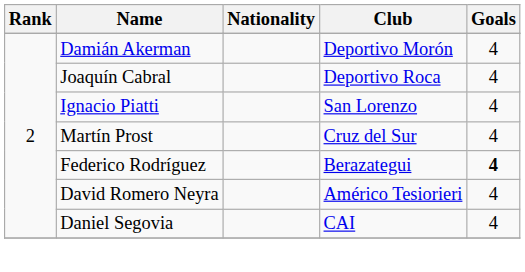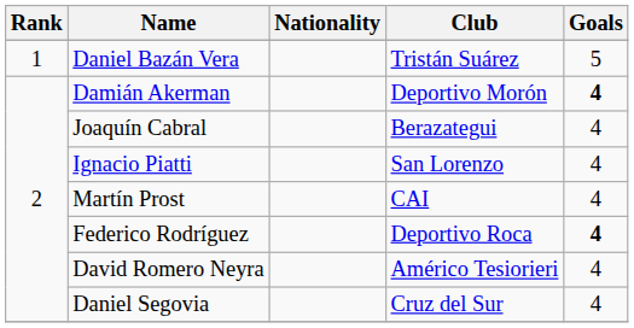 <table class="wikitable" border="1">
 <tr>
 <th>Rank</th>
 <th>Name</th>
 <th>Nationality</th>
 <th>Club</th>
 <th>Goals</th>
 </tr>
 <tr>
 </tr>
 <tr>
+<td align=center>1</td>
+<td><a href='#'>Daniel Bazán Vera</a></td>
+<td></td>
+<td><a href='#'>Tristán Suárez</a></td>
+<td align=center>5</td>
+</tr>
+<tr>
 <td align=center rowspan=7>2</td>
 <td><a href='#'>Damián Akerman</a></td>
 <td></td>
 <td><a href='#'>Deportivo Morón</a></td>
-<td align=center>4</td>
+<td align=center><strong>4</strong></td>
 </tr>
 <tr>
 <td>Joaquín Cabral</td>
 <td></td>
-<td><a href='#'>Deportivo Roca</a></td>
+<td><a href='#'>Berazategui</a></td>
 <td align=center>4</td>
 </tr>
 <tr>
 <td><a href='#'>Ignacio Piatti</a></td>
 <td></td>
 <td><a href='#'>San Lorenzo</a></td>
 <td align=center>4</td>
 </tr>
 <tr>
 <td>Martín Prost</td>
 <td></td>
-<td><a href='#'>Cruz del Sur</a></td>
+<td><a href='#'>CAI</a></td>
 <td align=center>4</td>
 </tr>
 <tr>
 <td>Federico Rodríguez</td>
 <td></td>
-<td><a href='#'>Berazategui</a></td>
+<td><a href='#'>Deportivo Roca</a></td>
 <td align=center><strong>4</strong></td>
 </tr>
 <tr>
 <td>David Romero Neyra</td>
 <td></td>
 <td><a href='#'>Américo Tesiorieri</a></td>
 <td align=center>4</td>
 </tr>
 <tr>
 <td>Daniel Segovia</td>
 <td></td>
-<td><a href='#'>CAI</a></td>
+<td><a href='#'>Cruz del Sur</a></td>
 <td align=center>4</td>
 </tr>
 <tr>
 </tr>
 </table>
